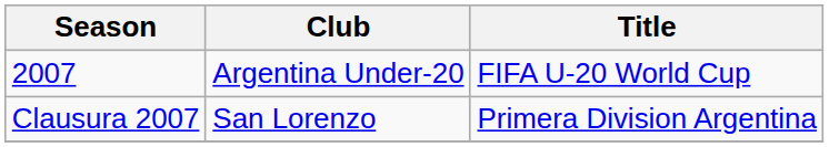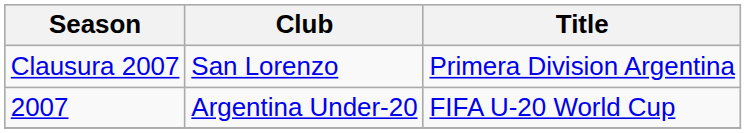 <table class="wikitable">
 <tr>
 <th>Season</th>
 <th>Club</th>
 <th>Title</th>
 </tr>
 <tr>
+<td><a href='#'>Clausura 2007</a></td>
+<td><a href='#'>San Lorenzo</a></td>
+<td><a href='#'>Primera Division Argentina</a></td>
+</tr>
+<tr>
 <td><a href='#'>2007</a></td>
 <td><a href='#'>Argentina Under-20</a></td>
 <td><a href='#'>FIFA U-20 World Cup</a></td>
 </tr>
 <tr>
-<td><a href='#'>Clausura 2007</a></td>
-<td><a href='#'>San Lorenzo</a></td>
-<td><a href='#'>Primera Division Argentina</a></td>
-</tr>
-<tr>
 </tr>
 </table>
